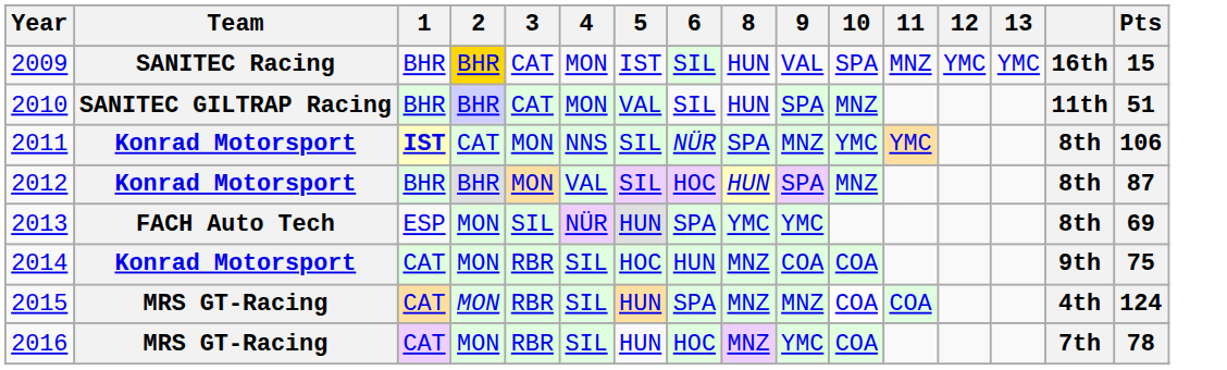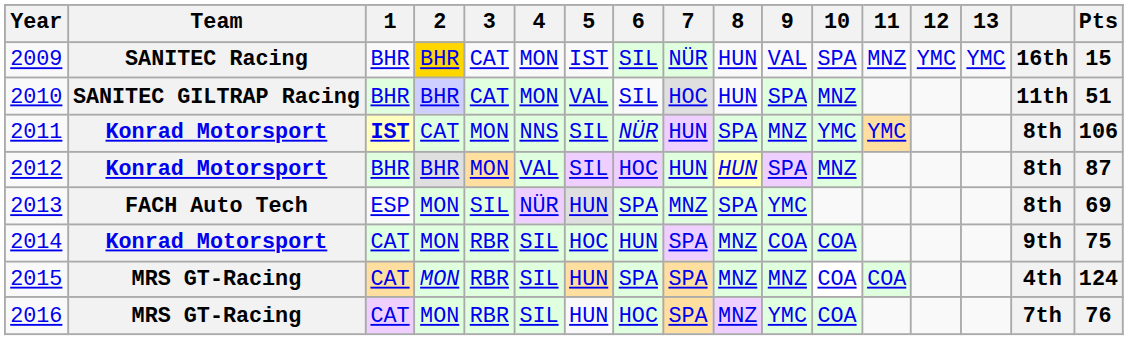 <table class="wikitable" style="text-align:center; font-size:90%">
 <tr>
 <th>Year</th>
 <th>Team</th>
 <th>1</th>
 <th>2</th>
 <th>3</th>
 <th>4</th>
 <th>5</th>
 <th>6</th>
+<th>7</th>
 <th>8</th>
 <th>9</th>
 <th>10</th>
 <th>11</th>
 <th>12</th>
 <th>13</th>
 <th></th>
 <th>Pts</th>
 </tr>
 <tr>
 <td><a href='#'>2009</a></td>
 <th>SANITEC Racing</th>
 <td><a href='#'>BHR</a></td>
 <td style="background: gold;"><a href='#'>BHR</a></td>
 <td><a href='#'>CAT</a></td>
 <td><a href='#'>MON</a></td>
 <td><a href='#'>IST</a></td>
 <td style="background:#DFFFDF;"><a href='#'>SIL</a><br></td>
+<td style="background:#DFFFDF;"><a href='#'>NÜR</a><br></td>
 <td><a href='#'>HUN</a></td>
 <td><a href='#'>VAL</a></td>
 <td><a href='#'>SPA</a></td>
 <td><a href='#'>MNZ</a></td>
 <td><a href='#'>YMC</a></td>
 <td><a href='#'>YMC</a></td>
 <th>16th</th>
 <th>15</th>
 </tr>
 <tr>
 <td><a href='#'>2010</a></td>
 <th>SANITEC GILTRAP Racing</th>
 <td style="background:#DFFFDF;"><a href='#'>BHR</a><br></td>
 <td style="background:#CFCFFF;"><a href='#'>BHR</a><br></td>
 <td style="background:#DFFFDF;"><a href='#'>CAT</a><br></td>
 <td style="background:#DFFFDF;"><a href='#'>MON</a><br></td>
 <td style="background:#DFFFDF;"><a href='#'>VAL</a><br></td>
 <td><a href='#'>SIL</a></td>
+<td style="background:#DFDFDF;"><a href='#'>HOC</a><br></td>
 <td><a href='#'>HUN</a></td>
 <td style="background:#DFFFDF;"><a href='#'>SPA</a><br></td>
 <td style="background:#DFFFDF;"><a href='#'>MNZ</a><br></td>
 <td></td>
 <td></td>
 <td></td>
 <th>11th</th>
 <th>51</th>
 </tr>
 <tr>
 <td><a href='#'>2011</a></td>
 <th><a href='#'>Konrad Motorsport</a></th>
 <td style="background:#FFFFBF;"><strong><a href='#'>IST</a></strong><br></td>
 <td style="background:#DFFFDF;"><a href='#'>CAT</a><br></td>
 <td style="background:#DFFFDF;"><a href='#'>MON</a><br></td>
 <td style="background:#DFFFDF;"><a href='#'>NNS</a><br></td>
 <td style="background:#DFFFDF;"><a href='#'>SIL</a><br></td>
 <td style="background:#DFFFDF;"><em><a href='#'>NÜR</a></em><br></td>
+<td style="background:#EFCFFF;"><a href='#'>HUN</a><br></td>
 <td style="background:#DFFFDF;"><a href='#'>SPA</a><br></td>
 <td style="background:#DFFFDF;"><a href='#'>MNZ</a><br></td>
 <td style="background:#DFFFDF;"><a href='#'>YMC</a><br></td>
 <td style="background:#FFDF9F;"><a href='#'>YMC</a><br></td>
 <td></td>
 <td></td>
 <th>8th</th>
 <th>106</th>
 </tr>
 <tr>
 <td><a href='#'>2012</a></td>
 <th><a href='#'>Konrad Motorsport</a></th>
 <td style="background:#DFFFDF;"><a href='#'>BHR</a><br></td>
 <td style="background:#DFDFDF;"><a href='#'>BHR</a><br></td>
 <td style="background:#FFDF9F;"><a href='#'>MON</a><br></td>
 <td style="background:#DFFFDF;"><a href='#'>VAL</a><br></td>
 <td style="background:#EFCFFF;"><a href='#'>SIL</a><br></td>
 <td style="background:#EFCFFF;"><a href='#'>HOC</a><br></td>
+<td style="background:#DFFFDF;"><a href='#'>HUN</a><br></td>
 <td style="background:#FFFFBF;"><em><a href='#'>HUN</a></em><br></td>
 <td style="background:#EFCFFF;"><a href='#'>SPA</a><br></td>
 <td style="background:#DFFFDF;"><a href='#'>MNZ</a><br></td>
 <td></td>
 <td></td>
 <td></td>
 <th>8th</th>
 <th>87</th>
 </tr>
 <tr>
 <td><a href='#'>2013</a></td>
 <th>FACH Auto Tech</th>
 <td><a href='#'>ESP</a></td>
 <td style="background:#DFFFDF;"><a href='#'>MON</a><br></td>
 <td style="background:#DFFFDF;"><a href='#'>SIL</a><br></td>
 <td style="background:#EFCFFF;"><a href='#'>NÜR</a><br></td>
 <td style="background:#DFDFDF;"><a href='#'>HUN</a><br></td>
 <td style="background:#DFFFDF;"><a href='#'>SPA</a><br></td>
-<td style="background:#DFFFDF;"><a href='#'>YMC</a><br></td>
+<td style="background:#DFFFDF;"><a href='#'>MNZ</a><br></td>
+<td style="background:#DFFFDF;"><a href='#'>SPA</a><br></td>
 <td style="background:#DFFFDF;"><a href='#'>YMC</a><br></td>
 <td></td>
 <td></td>
 <td></td>
 <td></td>
 <th>8th</th>
 <th>69</th>
 </tr>
 <tr>
 <td><a href='#'>2014</a></td>
 <th><a href='#'>Konrad Motorsport</a></th>
 <td style="background:#DFFFDF;"><a href='#'>CAT</a><br></td>
 <td style="background:#DFFFDF;"><a href='#'>MON</a><br></td>
 <td style="background:#DFFFDF;"><a href='#'>RBR</a><br></td>
 <td style="background:#DFFFDF;"><a href='#'>SIL</a><br></td>
 <td style="background:#DFFFDF;"><a href='#'>HOC</a><br></td>
 <td style="background:#DFFFDF;"><a href='#'>HUN</a><br></td>
+<td style="background:#EFCFFF;"><a href='#'>SPA</a><br></td>
 <td style="background:#DFFFDF;"><a href='#'>MNZ</a><br></td>
 <td style="background:#DFFFDF;"><a href='#'>COA</a><br></td>
 <td style="background:#DFFFDF;"><a href='#'>COA</a><br></td>
 <td></td>
 <td></td>
 <td></td>
 <th>9th</th>
 <th>75</th>
 </tr>
 <tr>
 <td><a href='#'>2015</a></td>
 <th>MRS GT-Racing</th>
 <td style="background:#FFDF9F;"><a href='#'>CAT</a><br></td>
 <td style="background:#DFFFDF;"><em><a href='#'>MON</a></em><br></td>
 <td style="background:#DFFFDF;"><a href='#'>RBR</a><br></td>
 <td style="background:#DFFFDF;"><a href='#'>SIL</a><br></td>
 <td style="background:#FFDF9F;"><a href='#'>HUN</a><br></td>
 <td style="background:#DFFFDF;"><a href='#'>SPA</a><br></td>
+<td style="background:#FFDF9F;"><a href='#'>SPA</a><br></td>
 <td style="background:#DFFFDF;"><a href='#'>MNZ</a><br></td>
 <td style="background:#DFFFDF;"><a href='#'>MNZ</a><br></td>
 <td style="background:#FFFFFF;"><a href='#'>COA</a><br></td>
 <td style="background:#DFFFDF;"><a href='#'>COA</a><br></td>
 <td></td>
 <td></td>
 <th>4th</th>
 <th>124</th>
 </tr>
 <tr>
 <td><a href='#'>2016</a></td>
 <th>MRS GT-Racing</th>
 <td style="background:#EFCFFF;"><a href='#'>CAT</a><br></td>
 <td style="background:#DFFFDF;"><a href='#'>MON</a><br></td>
 <td style="background:#DFFFDF;"><a href='#'>RBR</a><br></td>
 <td style="background:#DFFFDF;"><a href='#'>SIL</a><br></td>
 <td><a href='#'>HUN</a></td>
 <td style="background:#DFFFDF;"><a href='#'>HOC</a><br></td>
+<td style="background:#FFDF9F;"><a href='#'>SPA</a><br></td>
 <td style="background:#EFCFFF;"><a href='#'>MNZ</a><br></td>
 <td style="background:#DFFFDF;"><a href='#'>YMC</a><br></td>
 <td style="background:#DFFFDF;"><a href='#'>COA</a><br></td>
 <td></td>
 <td></td>
 <td></td>
 <th>7th</th>
-<th>78</th>
+<th>76</th>
 </tr>
 </table>
